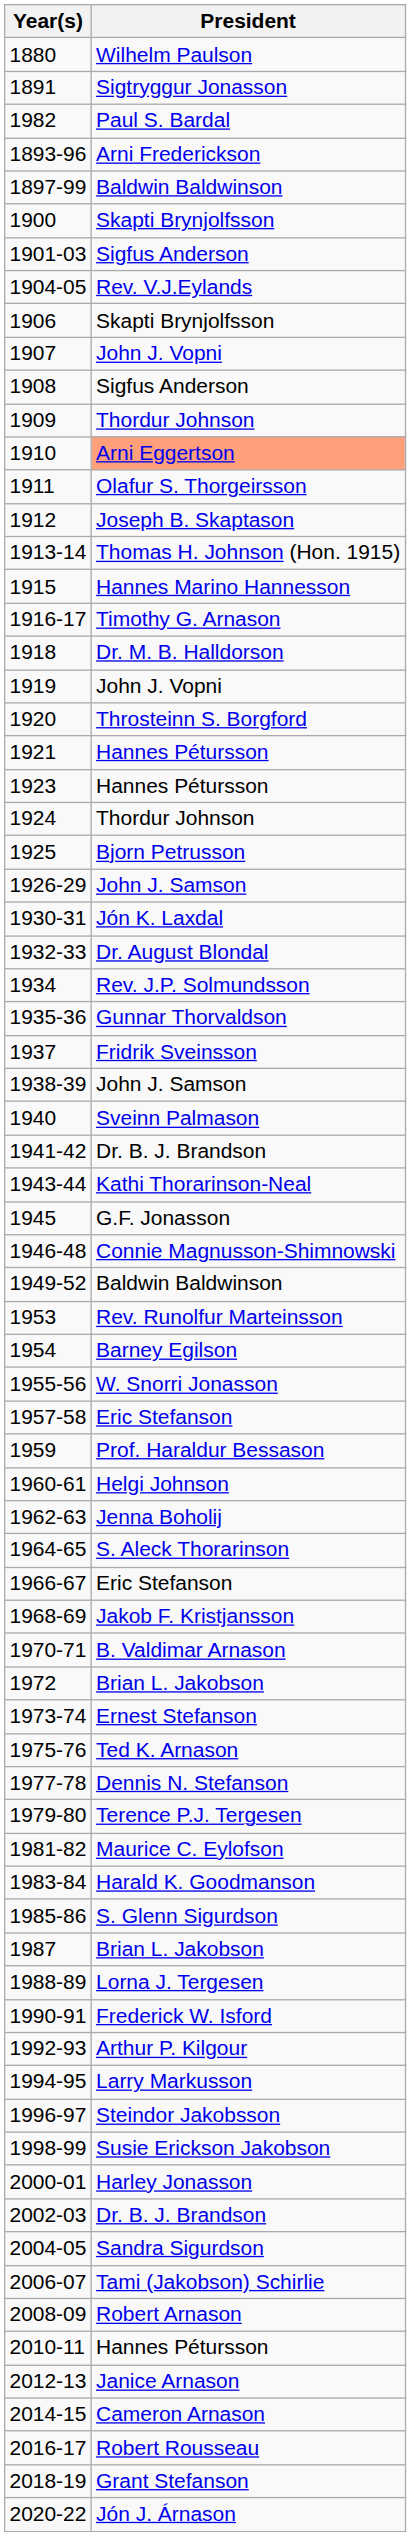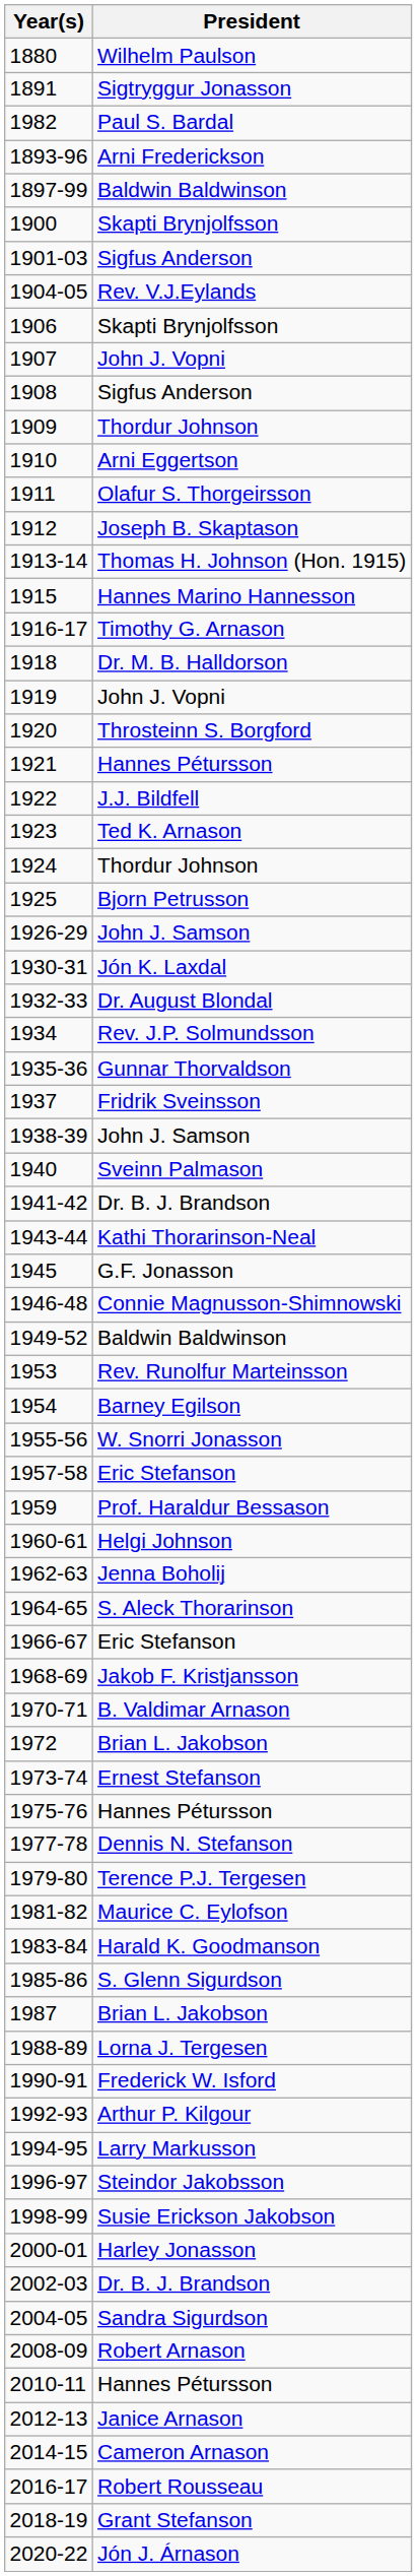 <table class="wikitable mw-collapsible">
 <tr>
 <th>Year(s)</th>
 <th>President</th>
 </tr>
 <tr>
 <td>1880</td>
 <td><a href='#'>Wilhelm Paulson</a></td>
 </tr>
 <tr>
 <td>1891</td>
 <td><a href='#'>Sigtryggur Jonasson</a></td>
 </tr>
 <tr>
 <td>1982</td>
 <td><a href='#'>Paul S. Bardal</a></td>
 </tr>
 <tr>
 <td>1893-96</td>
 <td><a href='#'>Arni Frederickson</a></td>
 </tr>
 <tr>
 <td>1897-99</td>
 <td><a href='#'>Baldwin Baldwinson</a></td>
 </tr>
 <tr>
 <td>1900</td>
 <td><a href='#'>Skapti Brynjolfsson</a></td>
 </tr>
 <tr>
 <td>1901-03</td>
 <td><a href='#'>Sigfus Anderson</a></td>
 </tr>
 <tr>
 <td>1904-05</td>
 <td><a href='#'>Rev. V.J.Eylands</a></td>
 </tr>
 <tr>
 <td>1906</td>
 <td>Skapti Brynjolfsson</td>
 </tr>
 <tr>
 <td>1907</td>
 <td><a href='#'>John J. Vopni</a></td>
 </tr>
 <tr>
 <td>1908</td>
 <td>Sigfus Anderson</td>
 </tr>
 <tr>
 <td>1909</td>
 <td><a href='#'>Thordur Johnson</a></td>
 </tr>
 <tr>
 <td>1910</td>
-<td style="background: lightsalmon;"><a href='#'>Arni Eggertson</a></td>
+<td><a href='#'>Arni Eggertson</a></td>
 </tr>
 <tr>
 <td>1911</td>
 <td><a href='#'>Olafur S. Thorgeirsson</a></td>
 </tr>
 <tr>
 <td>1912</td>
 <td><a href='#'>Joseph B. Skaptason</a></td>
 </tr>
 <tr>
 <td>1913-14</td>
 <td><a href='#'>Thomas H. Johnson</a> (Hon. 1915)</td>
 </tr>
 <tr>
 <td>1915</td>
 <td><a href='#'>Hannes Marino Hannesson</a></td>
 </tr>
 <tr>
 <td>1916-17</td>
 <td><a href='#'>Timothy G. Arnason</a></td>
 </tr>
 <tr>
 <td>1918</td>
 <td><a href='#'>Dr. M. B. Halldorson</a></td>
 </tr>
 <tr>
 <td>1919</td>
 <td>John J. Vopni</td>
 </tr>
 <tr>
 <td>1920</td>
 <td><a href='#'>Throsteinn S. Borgford</a></td>
 </tr>
 <tr>
 <td>1921</td>
 <td><a href='#'>Hannes Pétursson</a></td>
 </tr>
 <tr>
+<td>1922</td>
+<td><a href='#'>J.J. Bildfell</a></td>
+</tr>
+<tr>
 <td>1923</td>
-<td>Hannes Pétursson</td>
+<td><a href='#'>Ted K. Arnason</a></td>
 </tr>
 <tr>
 <td>1924</td>
 <td>Thordur Johnson</td>
 </tr>
 <tr>
 <td>1925</td>
 <td><a href='#'>Bjorn Petrusson</a></td>
 </tr>
 <tr>
 <td>1926-29</td>
 <td><a href='#'>John J. Samson</a></td>
 </tr>
 <tr>
 <td>1930-31</td>
 <td><a href='#'>Jón K. Laxdal</a></td>
 </tr>
 <tr>
 <td>1932-33</td>
 <td><a href='#'>Dr. August Blondal</a></td>
 </tr>
 <tr>
 <td>1934</td>
 <td><a href='#'>Rev. J.P. Solmundsson</a></td>
 </tr>
 <tr>
 <td>1935-36</td>
 <td><a href='#'>Gunnar Thorvaldson</a></td>
 </tr>
 <tr>
 <td>1937</td>
 <td><a href='#'>Fridrik Sveinsson</a></td>
 </tr>
 <tr>
 <td>1938-39</td>
 <td>John J. Samson</td>
 </tr>
 <tr>
 <td>1940</td>
 <td><a href='#'>Sveinn Palmason</a></td>
 </tr>
 <tr>
 <td>1941-42</td>
 <td>Dr. B. J. Brandson</td>
 </tr>
 <tr>
 <td>1943-44</td>
 <td><a href='#'>Kathi Thorarinson-Neal</a></td>
 </tr>
 <tr>
 <td>1945</td>
 <td>G.F. Jonasson</td>
 </tr>
 <tr>
 <td>1946-48</td>
 <td><a href='#'>Connie Magnusson-Shimnowski</a></td>
 </tr>
 <tr>
 <td>1949-52</td>
 <td>Baldwin Baldwinson</td>
 </tr>
 <tr>
 <td>1953</td>
 <td><a href='#'>Rev. Runolfur Marteinsson</a></td>
 </tr>
 <tr>
 <td>1954</td>
 <td><a href='#'>Barney Egilson</a></td>
 </tr>
 <tr>
 <td>1955-56</td>
 <td><a href='#'>W. Snorri Jonasson</a></td>
 </tr>
 <tr>
 <td>1957-58</td>
 <td><a href='#'>Eric Stefanson</a></td>
 </tr>
 <tr>
 <td>1959</td>
 <td><a href='#'>Prof. Haraldur Bessason</a></td>
 </tr>
 <tr>
 <td>1960-61</td>
 <td><a href='#'>Helgi Johnson</a></td>
 </tr>
 <tr>
 <td>1962-63</td>
 <td><a href='#'>Jenna Boholij</a></td>
 </tr>
 <tr>
 <td>1964-65</td>
 <td><a href='#'>S. Aleck Thorarinson</a></td>
 </tr>
 <tr>
 <td>1966-67</td>
 <td>Eric Stefanson</td>
 </tr>
 <tr>
 <td>1968-69</td>
 <td><a href='#'>Jakob F. Kristjansson</a></td>
 </tr>
 <tr>
 <td>1970-71</td>
 <td><a href='#'>B. Valdimar Arnason</a></td>
 </tr>
 <tr>
 <td>1972</td>
 <td><a href='#'>Brian L. Jakobson</a></td>
 </tr>
 <tr>
 <td>1973-74</td>
 <td><a href='#'>Ernest Stefanson</a></td>
 </tr>
 <tr>
 <td>1975-76</td>
-<td><a href='#'>Ted K. Arnason</a></td>
+<td>Hannes Pétursson</td>
 </tr>
 <tr>
 <td>1977-78</td>
 <td><a href='#'>Dennis N. Stefanson</a></td>
 </tr>
 <tr>
 <td>1979-80</td>
 <td><a href='#'>Terence P.J. Tergesen</a></td>
 </tr>
 <tr>
 <td>1981-82</td>
 <td><a href='#'>Maurice C. Eylofson</a></td>
 </tr>
 <tr>
 <td>1983-84</td>
 <td><a href='#'>Harald K. Goodmanson</a></td>
 </tr>
 <tr>
 <td>1985-86</td>
 <td><a href='#'>S. Glenn Sigurdson</a></td>
 </tr>
 <tr>
 <td>1987</td>
 <td><a href='#'>Brian L. Jakobson</a></td>
 </tr>
 <tr>
 <td>1988-89</td>
 <td><a href='#'>Lorna J. Tergesen</a></td>
 </tr>
 <tr>
 <td>1990-91</td>
 <td><a href='#'>Frederick W. Isford</a></td>
 </tr>
 <tr>
 <td>1992-93</td>
 <td><a href='#'>Arthur P. Kilgour</a></td>
 </tr>
 <tr>
 <td>1994-95</td>
 <td><a href='#'>Larry Markusson</a></td>
 </tr>
 <tr>
 <td>1996-97</td>
 <td><a href='#'>Steindor Jakobsson</a></td>
 </tr>
 <tr>
 <td>1998-99</td>
 <td><a href='#'>Susie Erickson Jakobson</a></td>
 </tr>
 <tr>
 <td>2000-01</td>
 <td><a href='#'>Harley Jonasson</a></td>
 </tr>
 <tr>
 <td>2002-03</td>
 <td><a href='#'>Dr. B. J. Brandson</a></td>
 </tr>
 <tr>
 <td>2004-05</td>
 <td><a href='#'>Sandra Sigurdson</a></td>
 </tr>
 <tr>
-<td>2006-07</td>
-<td><a href='#'>Tami (Jakobson) Schirlie</a></td>
-</tr>
-<tr>
 <td>2008-09</td>
 <td><a href='#'>Robert Arnason</a></td>
 </tr>
 <tr>
 <td>2010-11</td>
 <td>Hannes Pétursson</td>
 </tr>
 <tr>
 <td>2012-13</td>
 <td><a href='#'>Janice Arnason</a></td>
 </tr>
 <tr>
 <td>2014-15</td>
 <td><a href='#'>Cameron Arnason</a></td>
 </tr>
 <tr>
 <td>2016-17</td>
 <td><a href='#'>Robert Rousseau</a></td>
 </tr>
 <tr>
 <td>2018-19</td>
 <td><a href='#'>Grant Stefanson</a></td>
 </tr>
 <tr>
 <td>2020-22</td>
 <td><a href='#'>Jón J. Árnason</a></td>
 </tr>
 </table>
